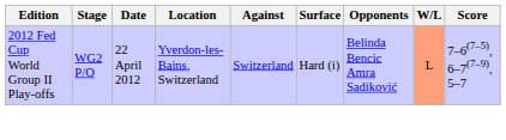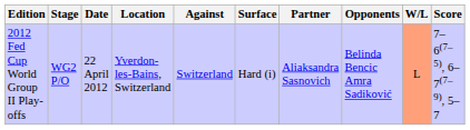 <table class=wikitable style=font-size:97%>
 <tr>
 <th>Edition</th>
 <th>Stage</th>
 <th>Date</th>
 <th>Location</th>
 <th>Against</th>
 <th>Surface</th>
+<th>Partner</th>
 <th>Opponents</th>
 <th>W/L</th>
 <th>Score</th>
 </tr>
 <tr style="background:#ccf;">
 <td><a href='#'>2012 Fed Cup</a> <br> World Group II Play-offs</td>
 <td><a href='#'>WG2 P/O</a></td>
 <td>22 April 2012</td>
 <td><a href='#'>Yverdon-les-Bains</a>, <br>Switzerland</td>
 <td> <a href='#'>Switzerland</a></td>
 <td>Hard (i)</td>
+<td> <a href='#'>Aliaksandra Sasnovich</a></td>
 <td> <a href='#'>Belinda Bencic</a> <br>  <a href='#'>Amra Sadiković</a></td>
 <td style="text-align:center; background:#ffa07a;">L</td>
 <td>7–6<sup>(7–5)</sup>, 6–7<sup>(7–9)</sup>, 5–7</td>
 </tr>
 </table>
